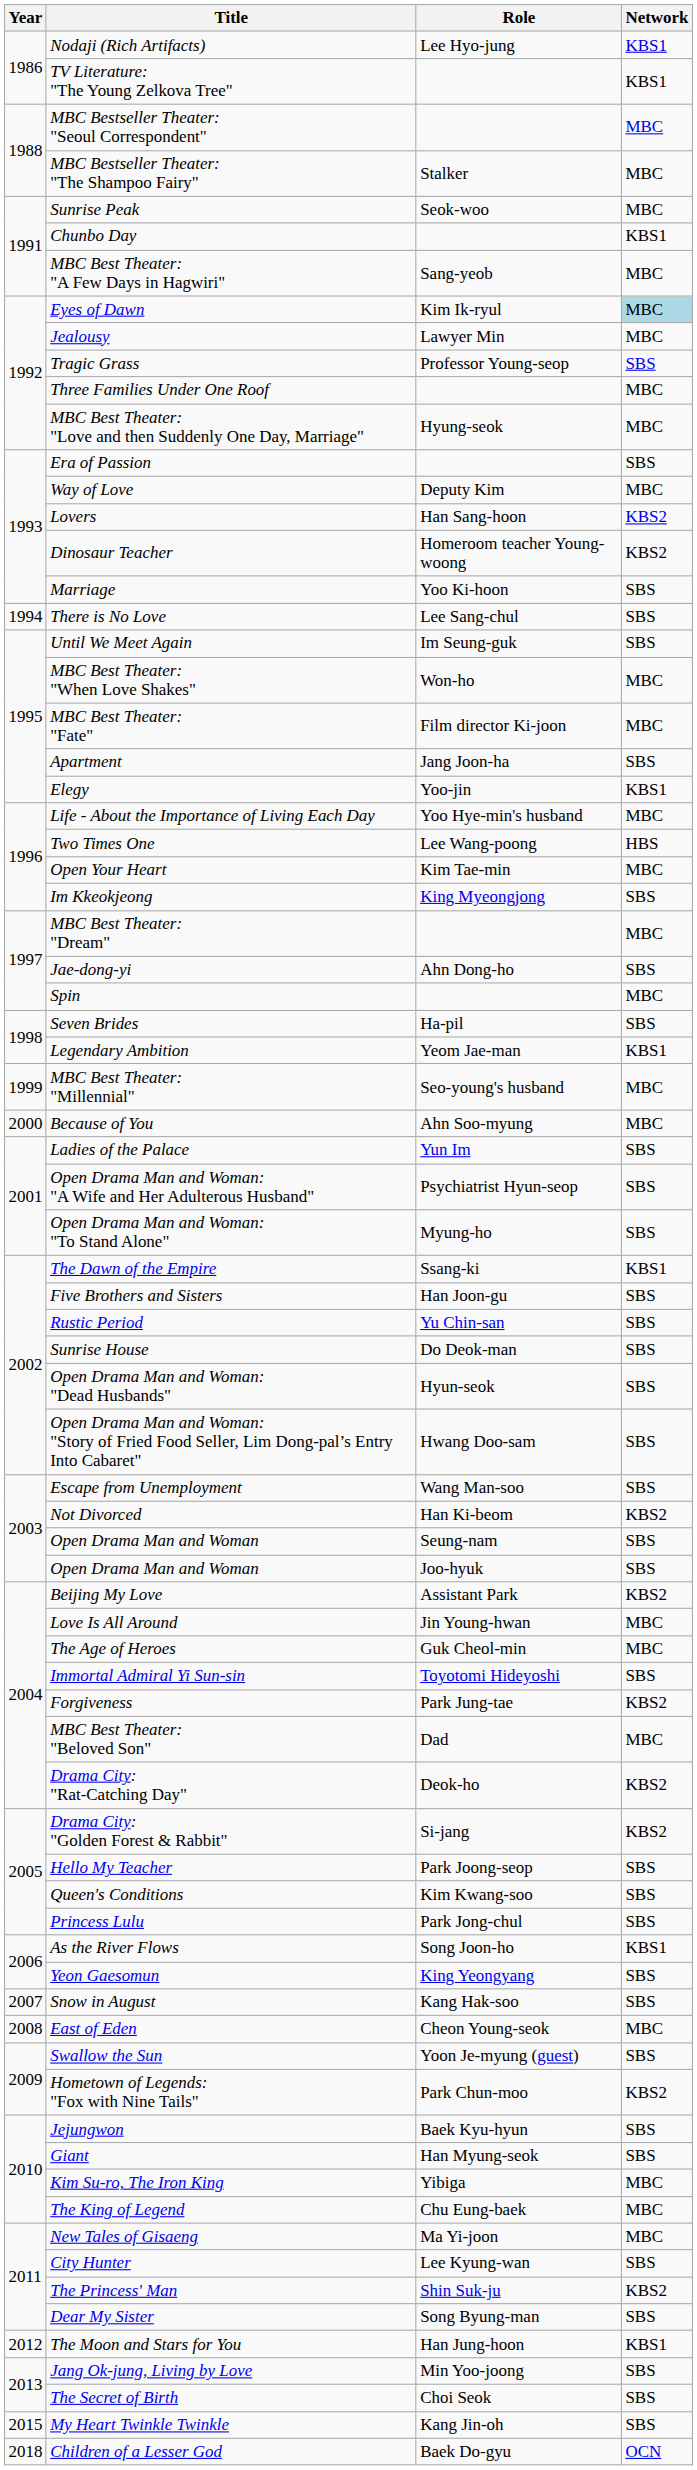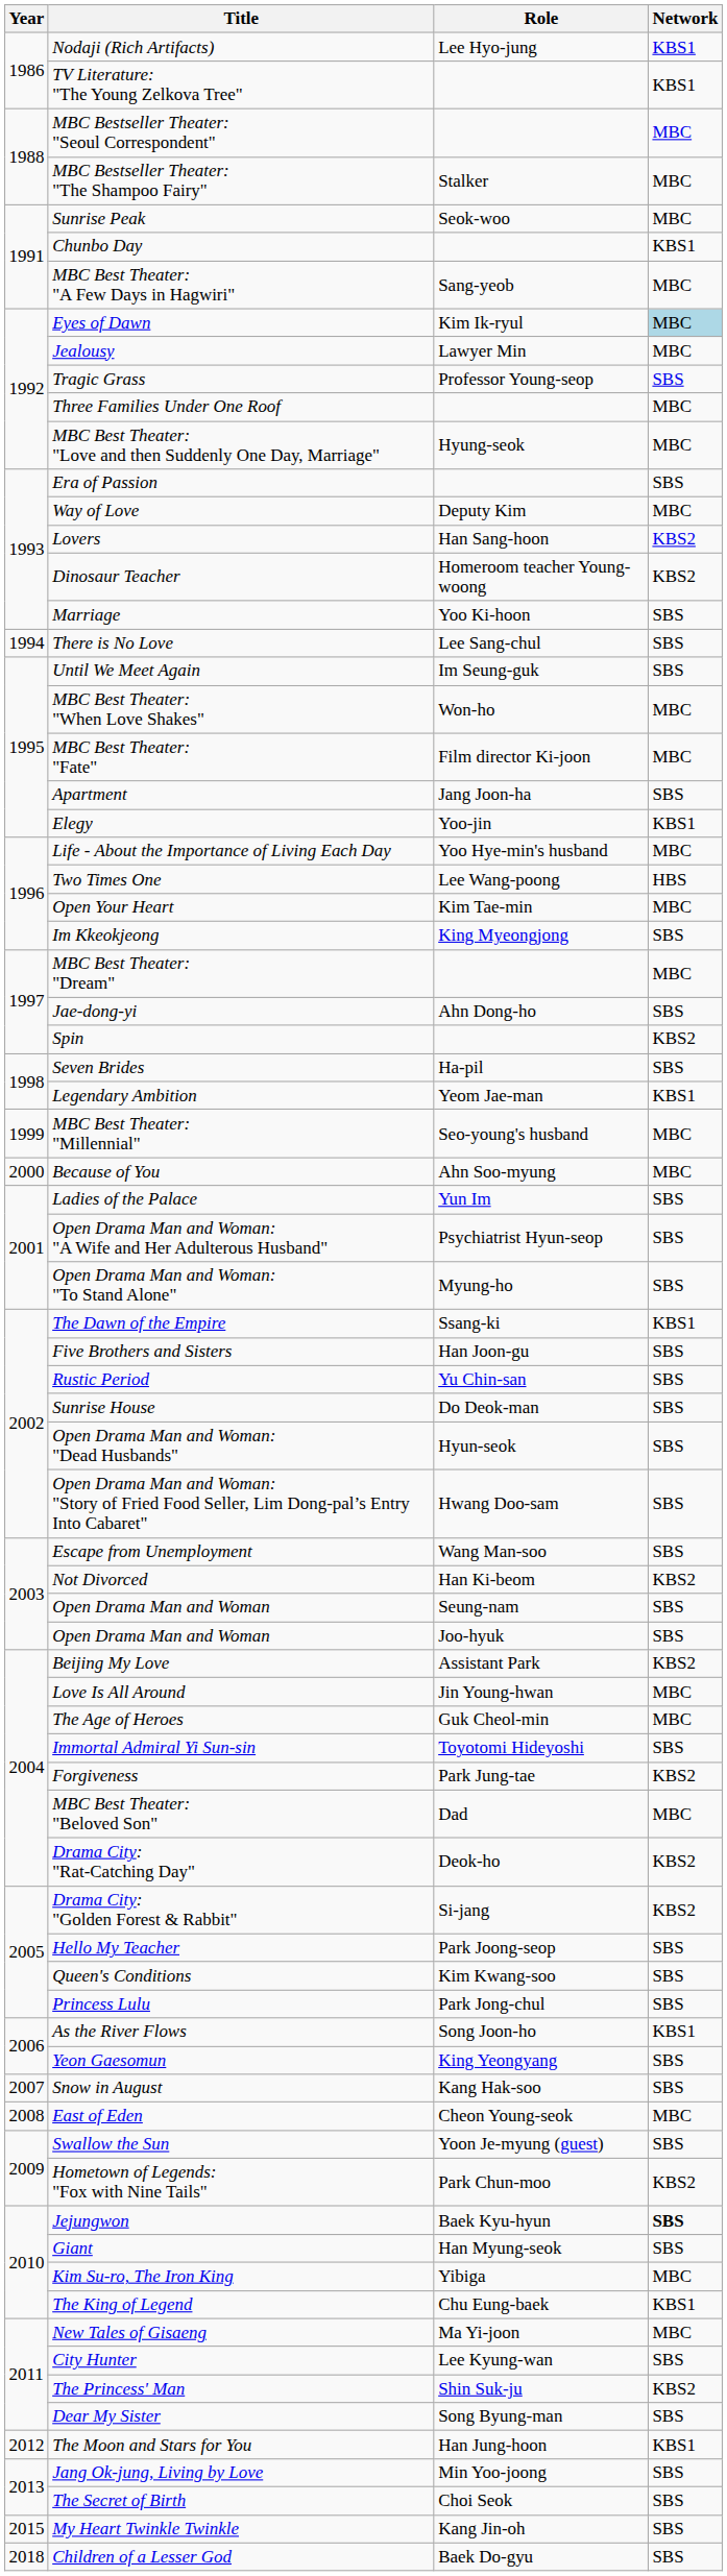 <table class="wikitable" style="width:650px">
 <tr>
 <th width=10>Year</th>
 <th>Title</th>
 <th>Role</th>
 <th>Network</th>
 </tr>
 <tr>
 <td rowspan=2>1986</td>
 <td><em>Nodaji (Rich Artifacts)</em></td>
 <td>Lee Hyo-jung</td>
 <td><a href='#'>KBS1</a></td>
 </tr>
 <tr>
 <td><em>TV Literature:</em><br> "The Young Zelkova Tree"</td>
 <td></td>
 <td>KBS1</td>
 </tr>
 <tr>
 <td rowspan=2>1988</td>
 <td><em>MBC Bestseller Theater:</em> <br>"Seoul Correspondent"</td>
 <td></td>
 <td><a href='#'>MBC</a></td>
 </tr>
 <tr>
 <td><em>MBC Bestseller Theater:</em><br> "The Shampoo Fairy"</td>
 <td>Stalker</td>
 <td>MBC</td>
 </tr>
 <tr>
 <td rowspan=3>1991</td>
 <td><em>Sunrise Peak</em></td>
 <td>Seok-woo</td>
 <td>MBC</td>
 </tr>
 <tr>
 <td><em>Chunbo Day</em></td>
 <td></td>
 <td>KBS1</td>
 </tr>
 <tr>
 <td><em>MBC Best Theater:</em> <br>"A Few Days in Hagwiri"</td>
 <td>Sang-yeob</td>
 <td>MBC</td>
 </tr>
 <tr>
 <td rowspan=5>1992</td>
 <td><em><a href='#'>Eyes of Dawn</a></em></td>
 <td>Kim Ik-ryul</td>
 <td style="background: lightblue;">MBC</td>
 </tr>
 <tr>
 <td><em><a href='#'>Jealousy</a></em></td>
 <td>Lawyer Min</td>
 <td>MBC</td>
 </tr>
 <tr>
 <td><em>Tragic Grass</em></td>
 <td> Professor Young-seop</td>
 <td><a href='#'>SBS</a></td>
 </tr>
 <tr>
 <td><em>Three Families Under One Roof</em></td>
 <td></td>
 <td>MBC</td>
 </tr>
 <tr>
 <td><em>MBC Best Theater:</em> <br> "Love and then Suddenly One Day, Marriage"</td>
 <td>Hyung-seok</td>
 <td>MBC</td>
 </tr>
 <tr>
 <td rowspan=5>1993</td>
 <td><em>Era of Passion</em></td>
 <td></td>
 <td>SBS</td>
 </tr>
 <tr>
 <td><em>Way of Love</em></td>
 <td>Deputy Kim</td>
 <td>MBC</td>
 </tr>
 <tr>
 <td><em>Lovers</em></td>
 <td>Han Sang-hoon</td>
 <td><a href='#'>KBS2</a></td>
 </tr>
 <tr>
 <td><em>Dinosaur Teacher</em></td>
 <td>Homeroom teacher Young-woong</td>
 <td>KBS2</td>
 </tr>
 <tr>
 <td><em>Marriage</em></td>
 <td>Yoo Ki-hoon</td>
 <td>SBS</td>
 </tr>
 <tr>
 <td>1994</td>
 <td><em>There is No Love</em></td>
 <td>Lee Sang-chul</td>
 <td>SBS</td>
 </tr>
 <tr>
 <td rowspan=5>1995</td>
 <td><em>Until We Meet Again</em></td>
 <td>Im Seung-guk</td>
 <td>SBS</td>
 </tr>
 <tr>
 <td><em>MBC Best Theater:</em> <br>"When Love Shakes"</td>
 <td>Won-ho</td>
 <td>MBC</td>
 </tr>
 <tr>
 <td><em>MBC Best Theater:</em> <br>"Fate"</td>
 <td>Film director Ki-joon</td>
 <td>MBC</td>
 </tr>
 <tr>
 <td><em>Apartment</em></td>
 <td>Jang Joon-ha</td>
 <td>SBS</td>
 </tr>
 <tr>
 <td><em>Elegy</em></td>
 <td>Yoo-jin</td>
 <td>KBS1</td>
 </tr>
 <tr>
 <td rowspan=4>1996</td>
 <td><em>Life - About the Importance of Living Each Day</em></td>
 <td>Yoo Hye-min's husband</td>
 <td>MBC</td>
 </tr>
 <tr>
 <td><em>Two Times One</em></td>
 <td>Lee Wang-poong</td>
 <td>HBS</td>
 </tr>
 <tr>
 <td><em>Open Your Heart</em></td>
 <td>Kim Tae-min</td>
 <td>MBC</td>
 </tr>
 <tr>
 <td><em>Im Kkeokjeong</em></td>
 <td><a href='#'>King Myeongjong</a></td>
 <td>SBS</td>
 </tr>
 <tr>
 <td rowspan=3>1997</td>
 <td><em>MBC Best Theater:</em><br> "Dream"</td>
 <td></td>
 <td>MBC</td>
 </tr>
 <tr>
 <td><em>Jae-dong-yi</em></td>
 <td>Ahn Dong-ho</td>
 <td>SBS</td>
 </tr>
 <tr>
 <td><em>Spin</em></td>
 <td></td>
-<td>MBC</td>
+<td>KBS2</td>
 </tr>
 <tr>
 <td rowspan=2>1998</td>
 <td><em>Seven Brides</em></td>
 <td>Ha-pil</td>
 <td>SBS</td>
 </tr>
 <tr>
 <td><em>Legendary Ambition</em></td>
 <td>Yeom Jae-man</td>
 <td>KBS1</td>
 </tr>
 <tr>
 <td>1999</td>
 <td><em>MBC Best Theater:</em> <br>"Millennial"</td>
 <td>Seo-young's husband</td>
 <td>MBC</td>
 </tr>
 <tr>
 <td>2000</td>
 <td><em>Because of You</em></td>
 <td>Ahn Soo-myung</td>
 <td>MBC</td>
 </tr>
 <tr>
 <td rowspan=3>2001</td>
 <td><em>Ladies of the Palace</em></td>
 <td><a href='#'>Yun Im</a></td>
 <td>SBS</td>
 </tr>
 <tr>
 <td><em>Open Drama Man and Woman:</em> <br>"A Wife and Her Adulterous Husband"</td>
 <td>Psychiatrist Hyun-seop</td>
 <td>SBS</td>
 </tr>
 <tr>
 <td><em>Open Drama Man and Woman:</em> <br> "To Stand Alone"</td>
 <td>Myung-ho</td>
 <td>SBS</td>
 </tr>
 <tr>
 <td rowspan=6>2002</td>
 <td><em><a href='#'>The Dawn of the Empire</a></em></td>
 <td>Ssang-ki</td>
 <td>KBS1</td>
 </tr>
 <tr>
 <td><em>Five Brothers and Sisters</em></td>
 <td>Han Joon-gu</td>
 <td>SBS</td>
 </tr>
 <tr>
 <td><em><a href='#'>Rustic Period</a></em></td>
 <td><a href='#'>Yu Chin-san</a></td>
 <td>SBS</td>
 </tr>
 <tr>
 <td><em>Sunrise House</em></td>
 <td>Do Deok-man</td>
 <td>SBS</td>
 </tr>
 <tr>
 <td><em>Open Drama Man and Woman:</em> <br> "Dead Husbands"</td>
 <td>Hyun-seok</td>
 <td>SBS</td>
 </tr>
 <tr>
 <td><em>Open Drama Man and Woman:</em> <br>"Story of Fried Food Seller, Lim Dong-pal’s Entry Into Cabaret"</td>
 <td>Hwang Doo-sam</td>
 <td>SBS</td>
 </tr>
 <tr>
 <td rowspan=4>2003</td>
 <td><em>Escape from Unemployment</em></td>
 <td>Wang Man-soo</td>
 <td>SBS</td>
 </tr>
 <tr>
 <td><em>Not Divorced</em></td>
 <td>Han Ki-beom</td>
 <td>KBS2</td>
 </tr>
 <tr>
 <td><em>Open Drama Man and Woman</em></td>
 <td>Seung-nam</td>
 <td>SBS</td>
 </tr>
 <tr>
 <td><em>Open Drama Man and Woman</em></td>
 <td>Joo-hyuk</td>
 <td>SBS</td>
 </tr>
 <tr>
 <td rowspan=7>2004</td>
 <td><em>Beijing My Love</em></td>
 <td>Assistant Park</td>
 <td>KBS2</td>
 </tr>
 <tr>
 <td><em>Love Is All Around</em></td>
 <td>Jin Young-hwan</td>
 <td>MBC</td>
 </tr>
 <tr>
 <td><em>The Age of Heroes</em></td>
 <td>Guk Cheol-min</td>
 <td>MBC</td>
 </tr>
 <tr>
 <td><em><a href='#'>Immortal Admiral Yi Sun-sin</a></em></td>
 <td><a href='#'>Toyotomi Hideyoshi</a></td>
 <td>SBS</td>
 </tr>
 <tr>
 <td><em>Forgiveness</em></td>
 <td>Park Jung-tae</td>
 <td>KBS2</td>
 </tr>
 <tr>
 <td><em>MBC Best Theater:</em><br> "Beloved Son"</td>
 <td>Dad</td>
 <td>MBC</td>
 </tr>
 <tr>
 <td><em><a href='#'>Drama City</a>:</em><br> "Rat-Catching Day"</td>
 <td>Deok-ho</td>
 <td>KBS2</td>
 </tr>
 <tr>
 <td rowspan=4>2005</td>
 <td><em><a href='#'>Drama City</a>:</em> <br>"Golden Forest & Rabbit"</td>
 <td>Si-jang</td>
 <td>KBS2</td>
 </tr>
 <tr>
 <td><em><a href='#'>Hello My Teacher</a></em></td>
 <td>Park Joong-seop</td>
 <td>SBS</td>
 </tr>
 <tr>
 <td><em>Queen's Conditions</em></td>
 <td>Kim Kwang-soo</td>
 <td>SBS</td>
 </tr>
 <tr>
 <td><em><a href='#'>Princess Lulu</a></em></td>
 <td>Park Jong-chul</td>
 <td>SBS</td>
 </tr>
 <tr>
 <td rowspan=2>2006</td>
 <td><em>As the River Flows</em></td>
 <td>Song Joon-ho</td>
 <td>KBS1</td>
 </tr>
 <tr>
 <td><em><a href='#'>Yeon Gaesomun</a></em></td>
 <td><a href='#'>King Yeongyang</a></td>
 <td>SBS</td>
 </tr>
 <tr>
 <td>2007</td>
 <td><em>Snow in August</em></td>
 <td>Kang Hak-soo</td>
 <td>SBS</td>
 </tr>
 <tr>
 <td>2008</td>
 <td><em><a href='#'>East of Eden</a></em></td>
 <td>Cheon Young-seok</td>
 <td>MBC</td>
 </tr>
 <tr>
 <td rowspan=2>2009</td>
 <td><em><a href='#'>Swallow the Sun</a></em></td>
 <td>Yoon Je-myung (<a href='#'>guest</a>)</td>
 <td>SBS</td>
 </tr>
 <tr>
 <td><em>Hometown of Legends:</em><br> "Fox with Nine Tails"</td>
 <td>Park Chun-moo</td>
 <td>KBS2</td>
 </tr>
 <tr>
 <td rowspan=4>2010</td>
 <td><em><a href='#'>Jejungwon</a></em></td>
 <td>Baek Kyu-hyun</td>
-<td>SBS</td>
+<td><strong>SBS</strong></td>
 </tr>
 <tr>
 <td><em><a href='#'>Giant</a></em></td>
 <td>Han Myung-seok</td>
 <td>SBS</td>
 </tr>
 <tr>
 <td><em><a href='#'>Kim Su-ro, The Iron King</a></em></td>
 <td>Yibiga</td>
 <td>MBC</td>
 </tr>
 <tr>
 <td><em><a href='#'>The King of Legend</a></em></td>
 <td>Chu Eung-baek</td>
-<td>MBC</td>
+<td>KBS1</td>
 </tr>
 <tr>
 <td rowspan=4>2011</td>
 <td><em><a href='#'>New Tales of Gisaeng</a></em></td>
 <td>Ma Yi-joon</td>
 <td>MBC</td>
 </tr>
 <tr>
 <td><em><a href='#'>City Hunter</a></em></td>
 <td>Lee Kyung-wan</td>
 <td>SBS</td>
 </tr>
 <tr>
 <td><em><a href='#'>The Princess' Man</a></em></td>
 <td><a href='#'>Shin Suk-ju</a></td>
 <td>KBS2</td>
 </tr>
 <tr>
 <td><em><a href='#'>Dear My Sister</a></em></td>
 <td>Song Byung-man</td>
 <td>SBS</td>
 </tr>
 <tr>
 <td>2012</td>
 <td><em>The Moon and Stars for You</em></td>
 <td>Han Jung-hoon</td>
 <td>KBS1</td>
 </tr>
 <tr>
 <td rowspan=2>2013</td>
 <td><em><a href='#'>Jang Ok-jung, Living by Love</a></em></td>
 <td>Min Yoo-joong</td>
 <td>SBS</td>
 </tr>
 <tr>
 <td><em><a href='#'>The Secret of Birth</a></em></td>
 <td>Choi Seok</td>
 <td>SBS</td>
 </tr>
 <tr>
 <td>2015</td>
 <td><em><a href='#'>My Heart Twinkle Twinkle</a></em></td>
 <td>Kang Jin-oh</td>
 <td>SBS</td>
 </tr>
 <tr>
 <td>2018</td>
 <td><em><a href='#'>Children of a Lesser God</a></em></td>
 <td>Baek Do-gyu</td>
-<td><a href='#'>OCN</a></td>
+<td>SBS</td>
 </tr>
 </table>
